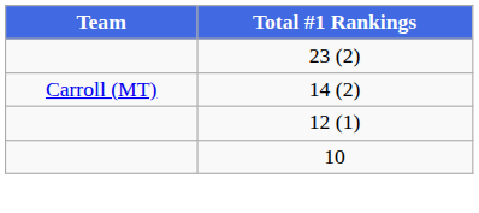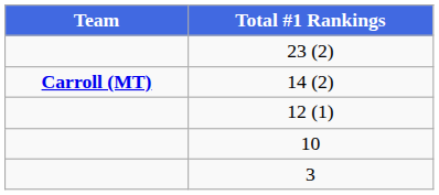 <table class="wikitable" style="width:40%;">
 <tr>
 <th style="background:#4169E1; color:white;">Team</th>
 <th style="background:#4169E1; color:white;">Total #1 Rankings</th>
 </tr>
 <tr style="text-align:center;">
 <td></td>
 <td>23 (2)</td>
 </tr>
 <tr style="text-align:center;">
-<td><a href='#'>Carroll (MT)</a></td>
+<td><strong><a href='#'>Carroll (MT)</a></strong></td>
 <td>14 (2)</td>
 </tr>
 <tr style="text-align:center;">
 <td></td>
 <td>12 (1)</td>
 </tr>
 <tr style="text-align:center;">
 <td></td>
 <td>10</td>
 </tr>
+<tr style="text-align:center;">
+<td></td>
+<td>3</td>
+</tr>
 </table>
